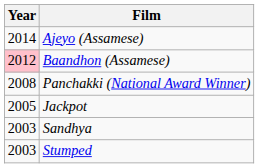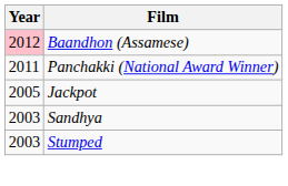 <table class="wikitable sortable">
 <tr>
 <th>Year</th>
 <th>Film</th>
 </tr>
 <tr>
-<td>2014</td>
-<td><em><a href='#'>Ajeyo</a> (Assamese)</em></td>
-</tr>
-<tr>
 <td style="background: pink;">2012</td>
 <td><em><a href='#'>Baandhon</a> (Assamese)</em></td>
 </tr>
 <tr>
-<td>2008</td>
+<td>2011</td>
 <td><em>Panchakki (<a href='#'>National Award Winner</a>)</em></td>
 </tr>
 <tr>
 <td>2005</td>
 <td><em>Jackpot</em></td>
 </tr>
 <tr>
 <td>2003</td>
 <td><em>Sandhya</em></td>
 </tr>
 <tr>
 <td>2003</td>
 <td><em><a href='#'>Stumped</a></em></td>
 </tr>
 </table>
